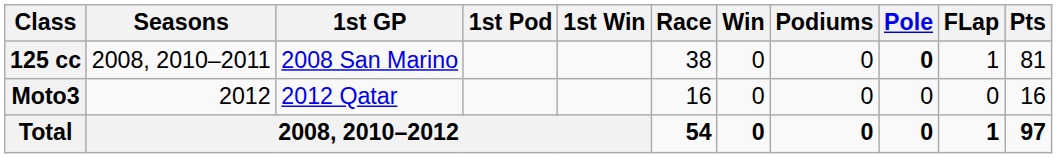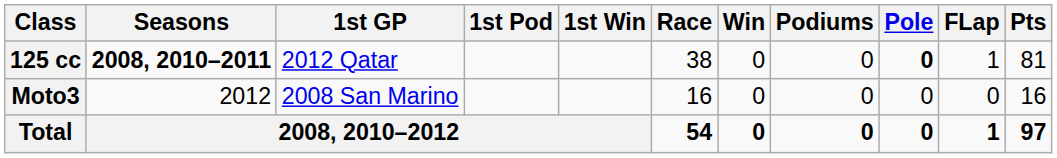 <table class="wikitable" style=text-align:right>
 <tr>
 <th>Class</th>
 <th>Seasons</th>
 <th>1st GP</th>
 <th>1st Pod</th>
 <th>1st Win</th>
 <th>Race</th>
 <th>Win</th>
 <th>Podiums</th>
 <th><a href='#'>Pole</a></th>
 <th>FLap</th>
 <th>Pts</th>
 </tr>
 <tr>
 <th>125 cc</th>
-<td>2008, 2010–2011</td>
-<td align="left"><a href='#'>2008 San Marino</a></td>
+<td><strong>2008, 2010–2011</strong></td>
+<td align="left"><a href='#'>2012 Qatar</a></td>
 <td align="left"></td>
 <td align="left"></td>
 <td>38</td>
 <td>0</td>
 <td>0</td>
 <td><strong>0</strong></td>
 <td>1</td>
 <td>81</td>
 </tr>
 <tr>
 <th>Moto3</th>
 <td>2012</td>
-<td align="left"><a href='#'>2012 Qatar</a></td>
+<td align="left"><a href='#'>2008 San Marino</a></td>
 <td align="left"></td>
 <td align="left"></td>
 <td>16</td>
 <td>0</td>
 <td>0</td>
 <td>0</td>
 <td>0</td>
 <td>16</td>
 </tr>
 <tr>
 <th>Total</th>
 <th colspan="4">2008, 2010–2012</th>
 <td><strong>54</strong></td>
 <td><strong>0</strong></td>
 <td><strong>0</strong></td>
 <td><strong>0</strong></td>
 <td><strong>1</strong></td>
 <td><strong>97</strong></td>
 </tr>
 </table>
